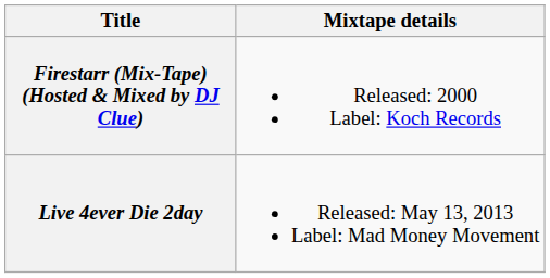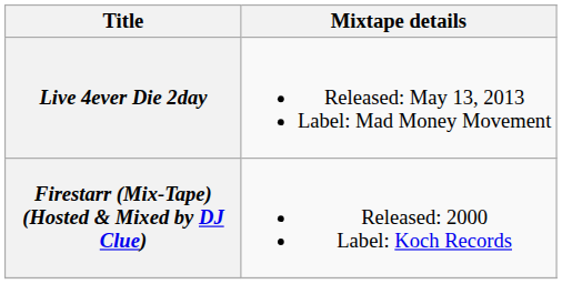 <table class="wikitable plainrowheaders" style="text-align:center;">
 <tr>
 <th scope="col" style="width:11em;">Title</th>
 <th scope="col">Mixtape details</th>
 </tr>
 <tr>
+<th scope="row"><em>Live 4ever Die 2day</em></th>
+<td><br><ul><li>Released: May 13, 2013</li><li>Label: Mad Money Movement</li></ul></td>
+</tr>
+<tr>
 <th scope="row"><em>Firestarr (Mix-Tape) (Hosted & Mixed by <a href='#'>DJ Clue</a>)</em></th>
 <td><br><ul><li>Released: 2000</li><li>Label: <a href='#'>Koch Records</a></li></ul></td>
 </tr>
 <tr>
-<th scope="row"><em>Live 4ever Die 2day</em></th>
-<td><br><ul><li>Released: May 13, 2013</li><li>Label: Mad Money Movement</li></ul></td>
-</tr>
-<tr>
 </tr>
 </table>
